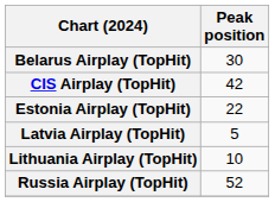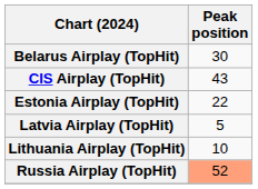 <table class="wikitable sortable plainrowheaders" style="text-align:center">
 <tr>
 <th scope="col">Chart (2024)</th>
 <th scope="col">Peak<br>position</th>
 </tr>
 <tr>
 <th scope="row">Belarus Airplay (TopHit)</th>
 <td>30</td>
 </tr>
 <tr>
 <th scope="row"><a href='#'>CIS</a> Airplay (TopHit)</th>
-<td>42</td>
+<td>43</td>
 </tr>
 <tr>
 <th scope="row">Estonia Airplay (TopHit)</th>
 <td>22</td>
 </tr>
 <tr>
 <th scope="row">Latvia Airplay (TopHit)</th>
 <td>5</td>
 </tr>
 <tr>
 <th scope="row">Lithuania Airplay (TopHit)</th>
 <td>10</td>
 </tr>
 <tr>
 <th scope="row">Russia Airplay (TopHit)</th>
-<td>52</td>
+<td style="background: lightsalmon;">52</td>
 </tr>
 <tr>
 </tr>
 </table>
